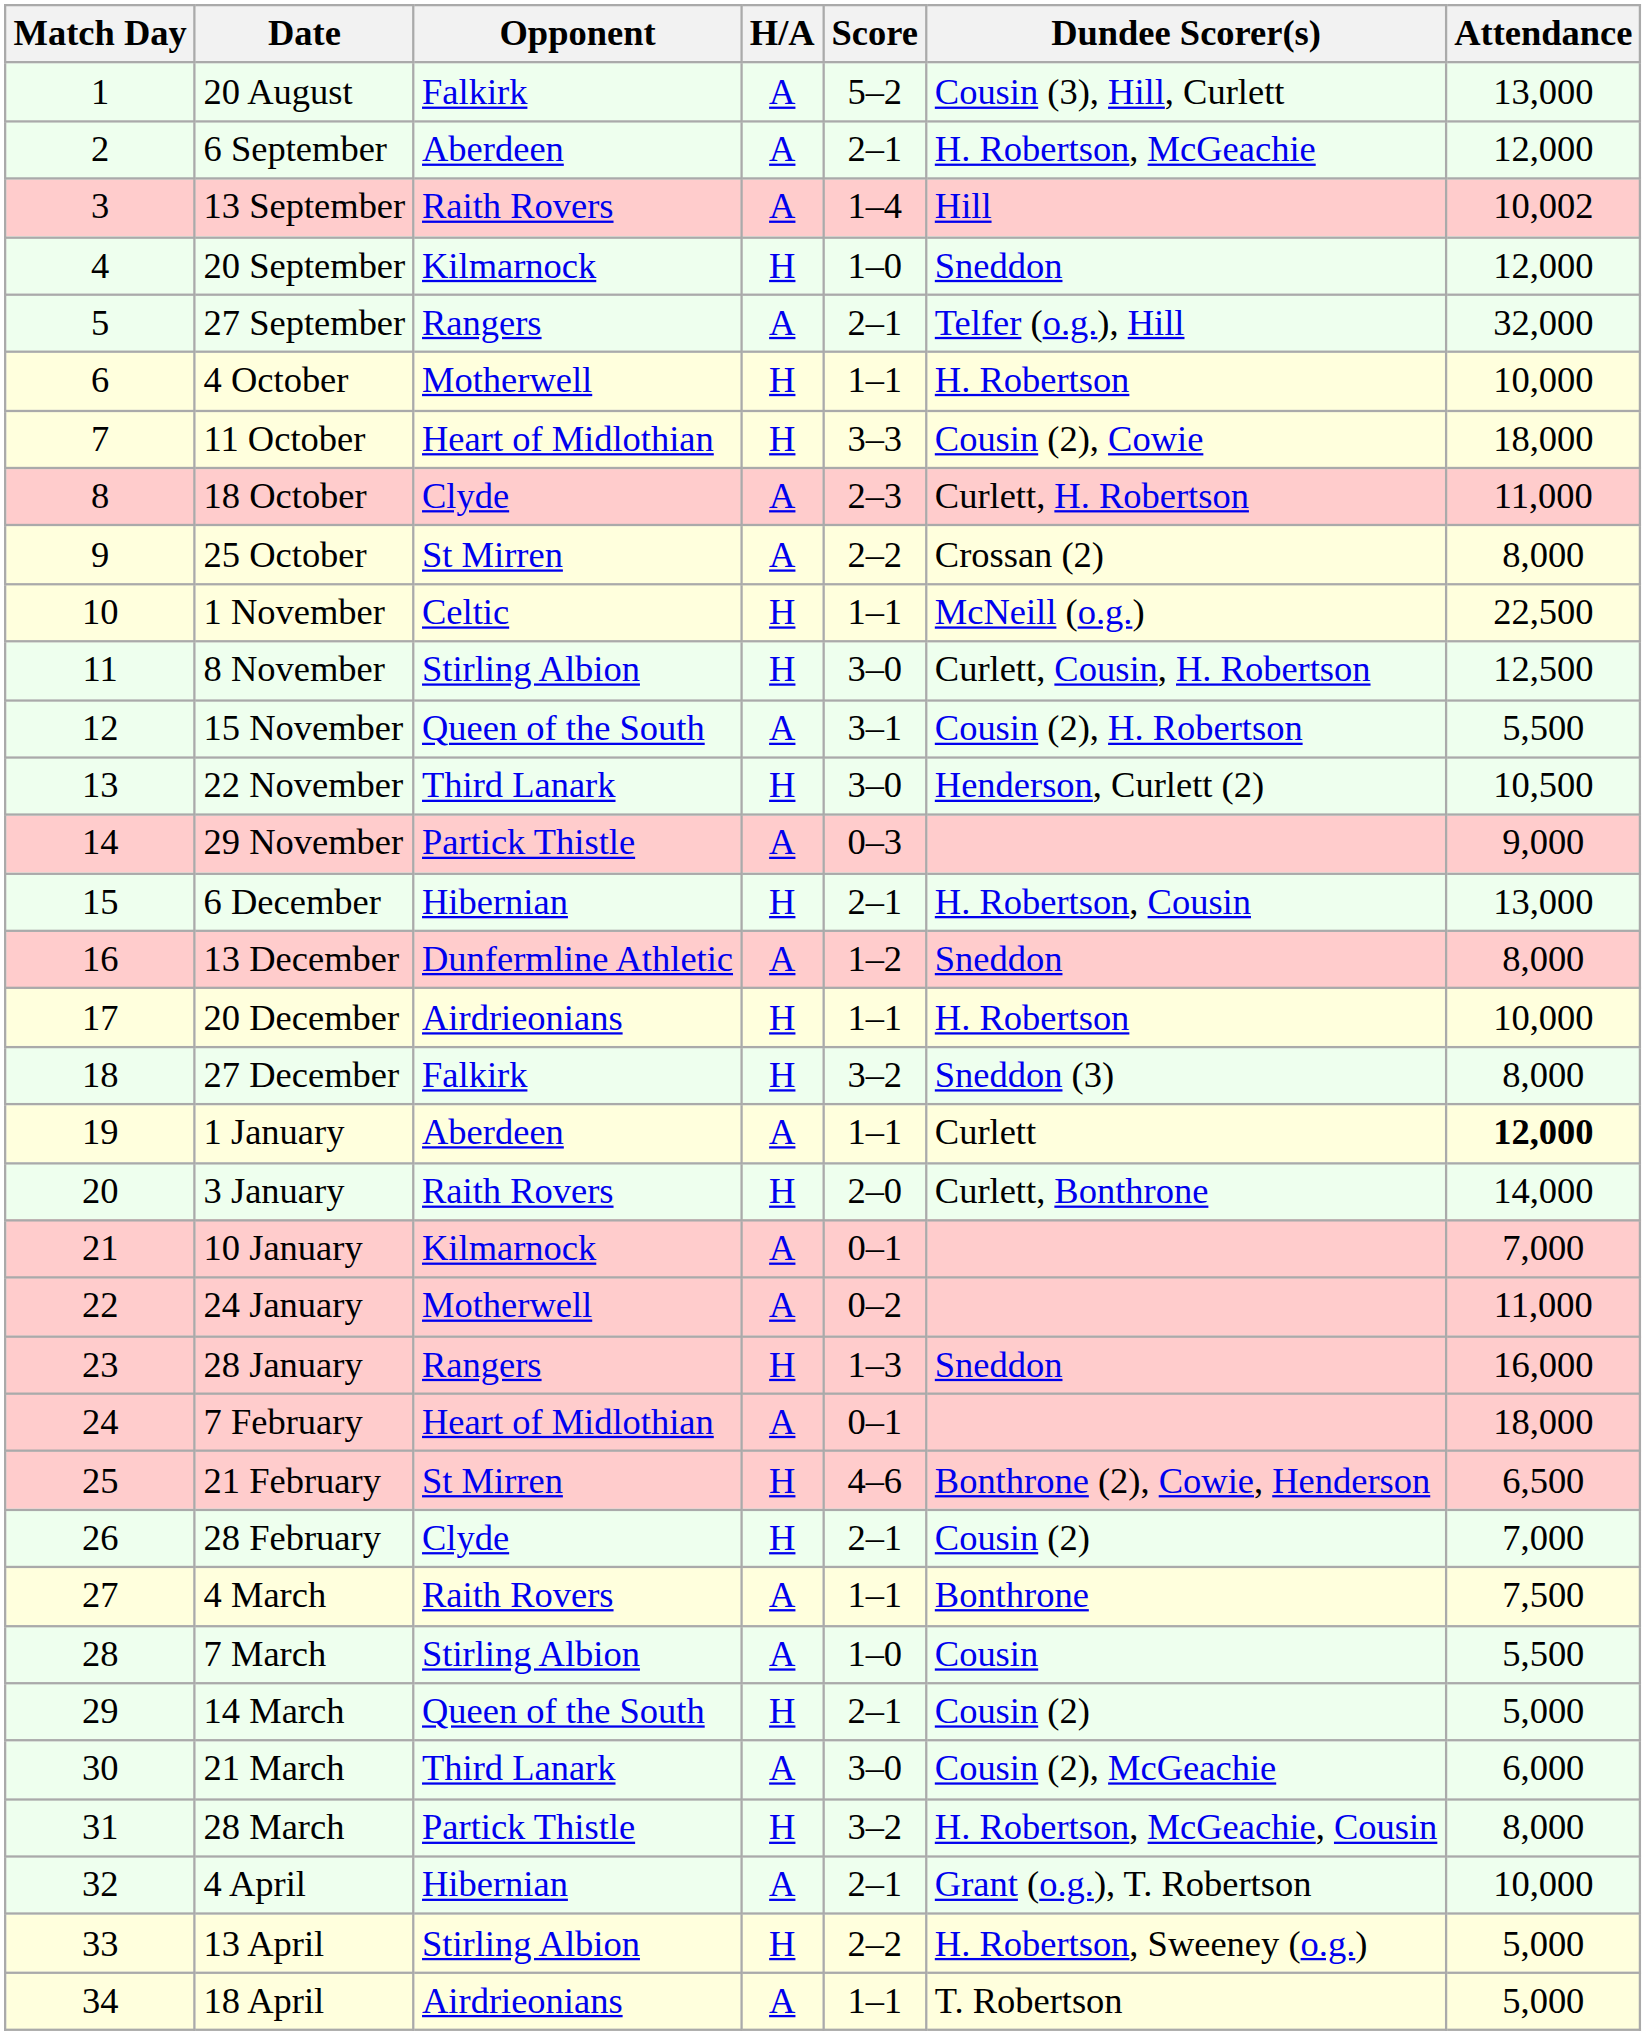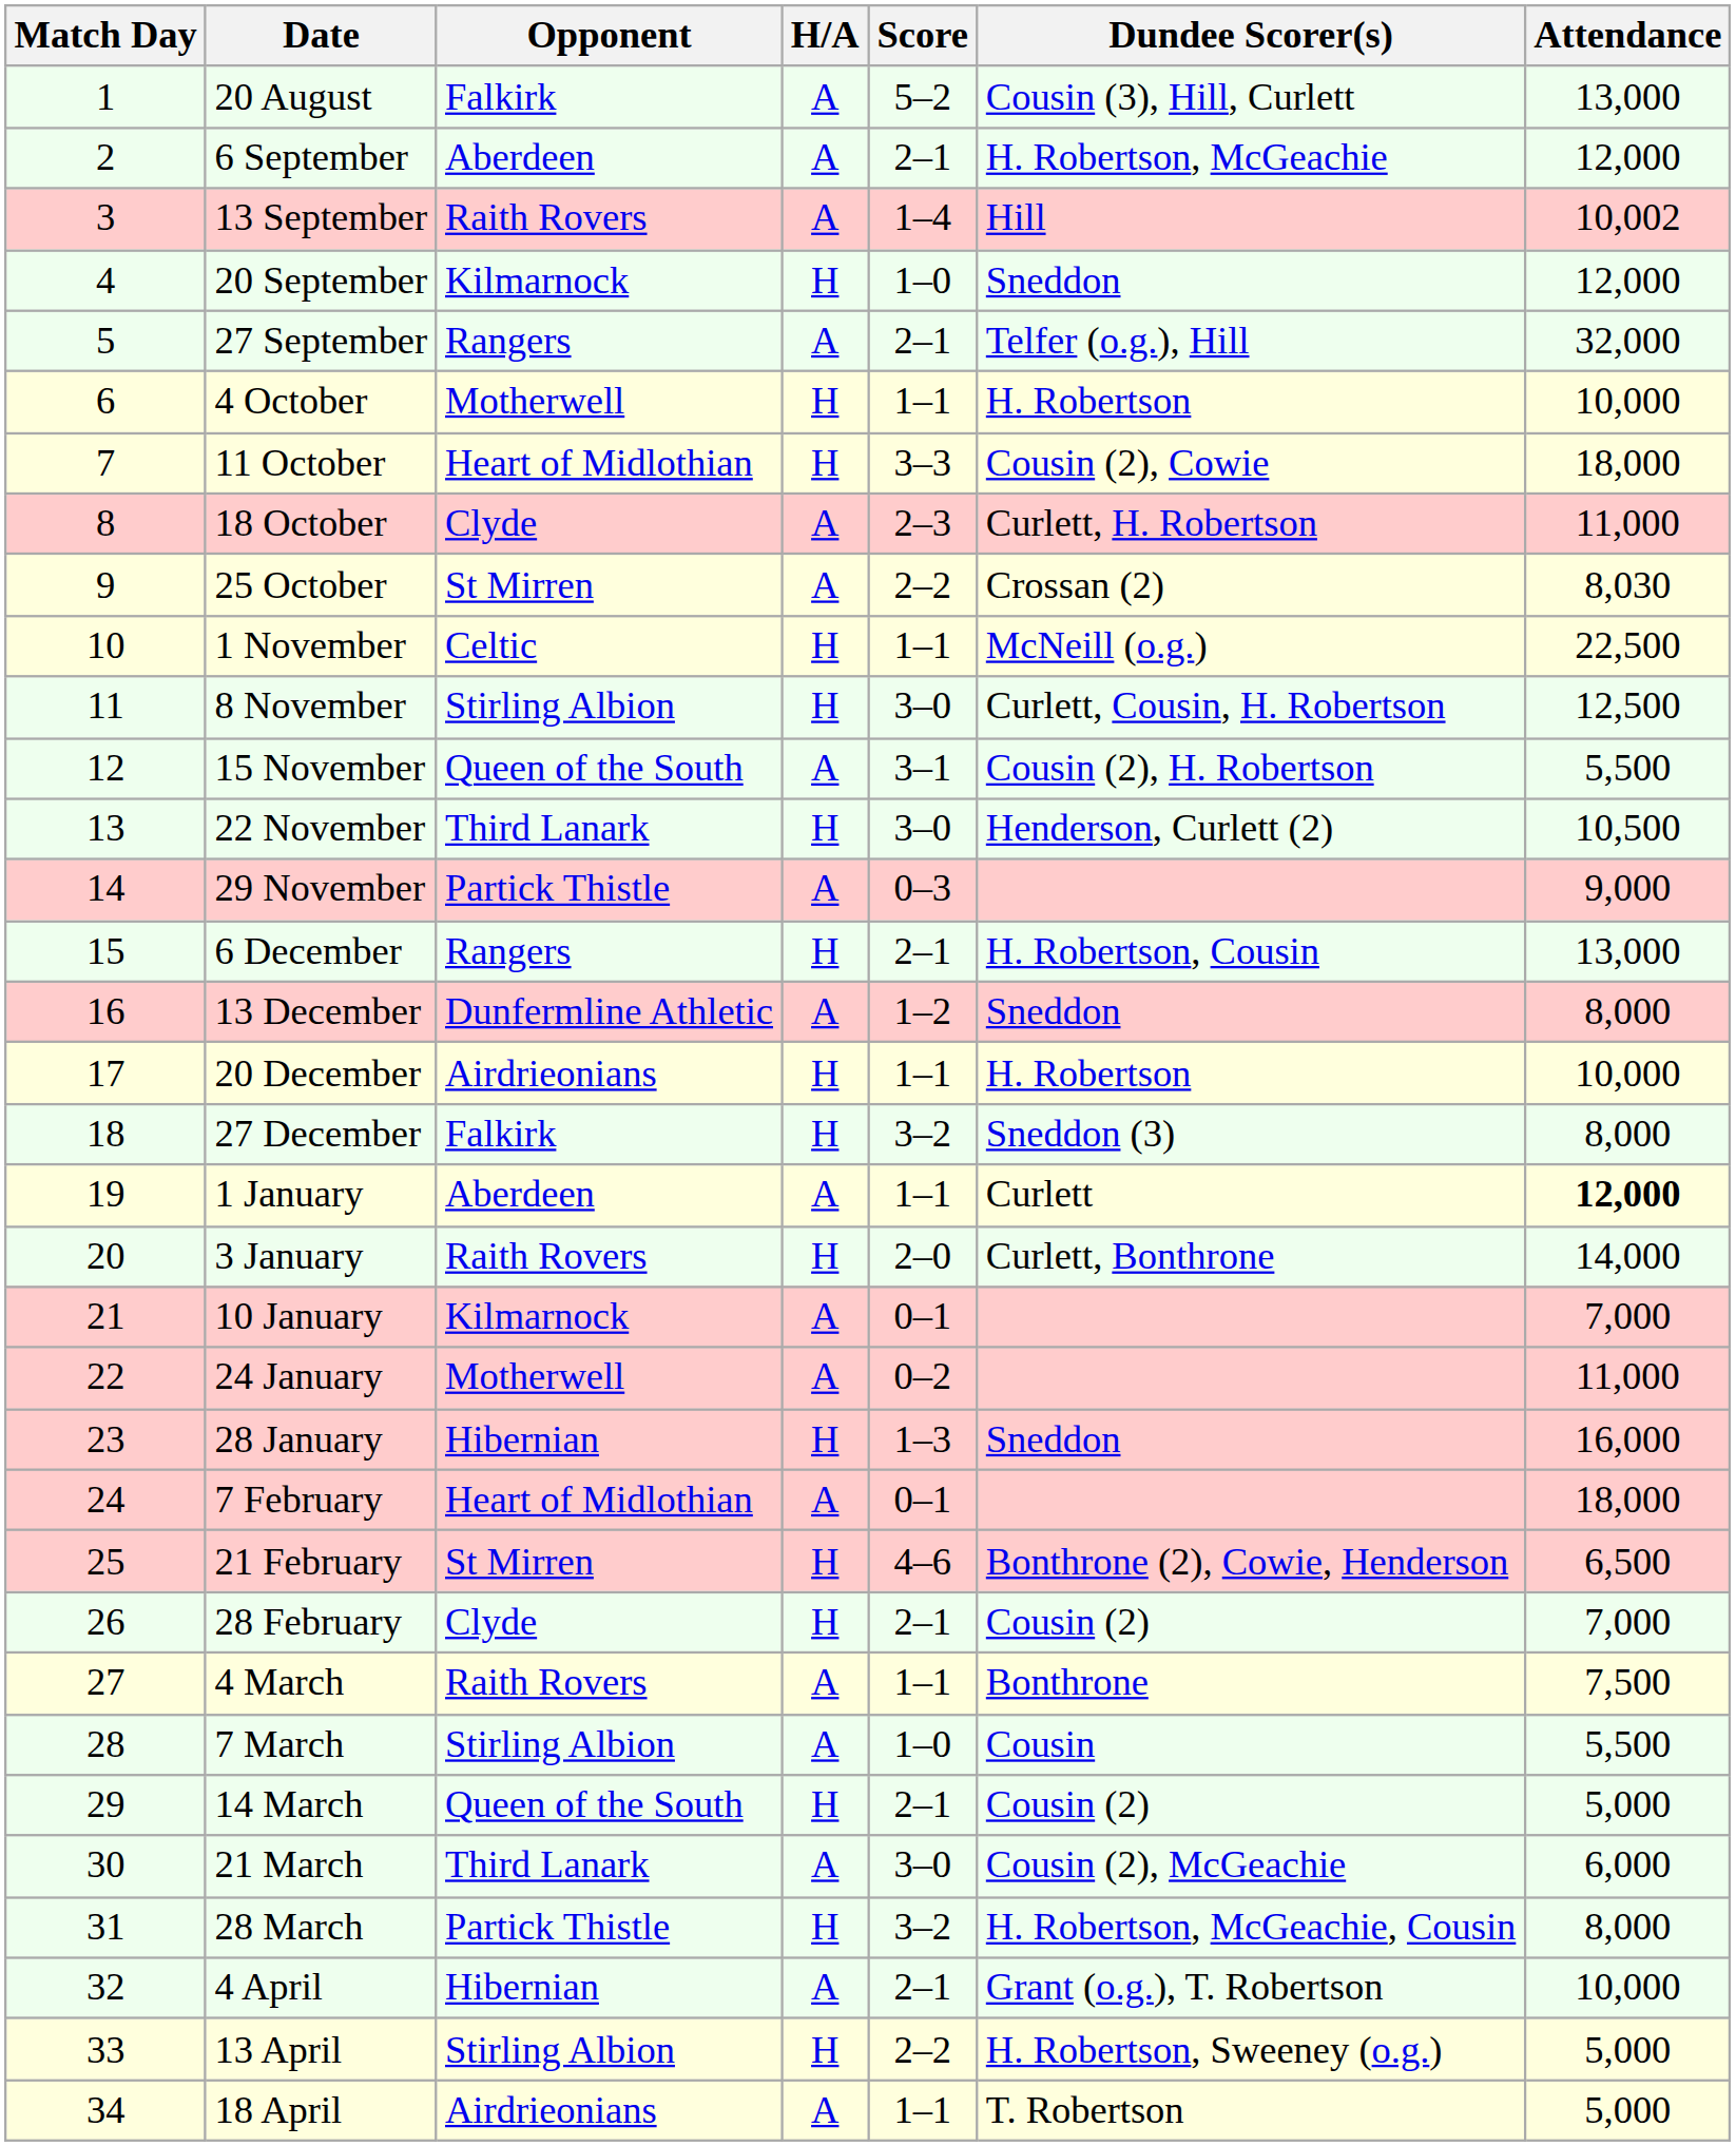 <table class="wikitable" style="text-align:center">
 <tr>
 <th>Match Day</th>
 <th>Date</th>
 <th>Opponent</th>
 <th>H/A</th>
 <th>Score</th>
 <th>Dundee Scorer(s)</th>
 <th>Attendance</th>
 </tr>
 <tr bgcolor="#EEFFEE">
 <td>1</td>
 <td align="left">20 August</td>
 <td align="left"><a href='#'>Falkirk</a></td>
 <td><a href='#'>A</a></td>
 <td>5–2</td>
 <td align="left"><a href='#'>Cousin</a> (3), <a href='#'>Hill</a>, Curlett</td>
 <td>13,000</td>
 </tr>
 <tr bgcolor="#EEFFEE">
 <td>2</td>
 <td align="left">6 September</td>
 <td align="left"><a href='#'>Aberdeen</a></td>
 <td><a href='#'>A</a></td>
 <td>2–1</td>
 <td align="left"><a href='#'>H. Robertson</a>, <a href='#'>McGeachie</a></td>
 <td>12,000</td>
 </tr>
 <tr bgcolor="#FFCCCC">
 <td>3</td>
 <td align="left">13 September</td>
 <td align="left"><a href='#'>Raith Rovers</a></td>
 <td><a href='#'>A</a></td>
 <td>1–4</td>
 <td align="left"><a href='#'>Hill</a></td>
 <td>10,002</td>
 </tr>
 <tr bgcolor="#EEFFEE">
 <td>4</td>
 <td align="left">20 September</td>
 <td align="left"><a href='#'>Kilmarnock</a></td>
 <td><a href='#'>H</a></td>
 <td>1–0</td>
 <td align="left"><a href='#'>Sneddon</a></td>
 <td>12,000</td>
 </tr>
 <tr bgcolor="#EEFFEE">
 <td>5</td>
 <td align="left">27 September</td>
 <td align="left"><a href='#'>Rangers</a></td>
 <td><a href='#'>A</a></td>
 <td>2–1</td>
 <td align="left"><a href='#'>Telfer</a> (<a href='#'>o.g.</a>), <a href='#'>Hill</a></td>
 <td>32,000</td>
 </tr>
 <tr bgcolor="#FFFFDD">
 <td>6</td>
 <td align="left">4 October</td>
 <td align="left"><a href='#'>Motherwell</a></td>
 <td><a href='#'>H</a></td>
 <td>1–1</td>
 <td align="left"><a href='#'>H. Robertson</a></td>
 <td>10,000</td>
 </tr>
 <tr bgcolor="#FFFFDD">
 <td>7</td>
 <td align="left">11 October</td>
 <td align="left"><a href='#'>Heart of Midlothian</a></td>
 <td><a href='#'>H</a></td>
 <td>3–3</td>
 <td align="left"><a href='#'>Cousin</a> (2), <a href='#'>Cowie</a></td>
 <td>18,000</td>
 </tr>
 <tr bgcolor="#FFCCCC">
 <td>8</td>
 <td align="left">18 October</td>
 <td align="left"><a href='#'>Clyde</a></td>
 <td><a href='#'>A</a></td>
 <td>2–3</td>
 <td align="left">Curlett, <a href='#'>H. Robertson</a></td>
 <td>11,000</td>
 </tr>
 <tr bgcolor="#FFFFDD">
 <td>9</td>
 <td align="left">25 October</td>
 <td align="left"><a href='#'>St Mirren</a></td>
 <td><a href='#'>A</a></td>
 <td>2–2</td>
 <td align="left">Crossan (2)</td>
-<td>8,000</td>
+<td>8,030</td>
 </tr>
 <tr bgcolor="#FFFFDD">
 <td>10</td>
 <td align="left">1 November</td>
 <td align="left"><a href='#'>Celtic</a></td>
 <td><a href='#'>H</a></td>
 <td>1–1</td>
 <td align="left"><a href='#'>McNeill</a> (<a href='#'>o.g.</a>)</td>
 <td>22,500</td>
 </tr>
 <tr bgcolor="#EEFFEE">
 <td>11</td>
 <td align="left">8 November</td>
 <td align="left"><a href='#'>Stirling Albion</a></td>
 <td><a href='#'>H</a></td>
 <td>3–0</td>
 <td align="left">Curlett, <a href='#'>Cousin</a>, <a href='#'>H. Robertson</a></td>
 <td>12,500</td>
 </tr>
 <tr bgcolor="#EEFFEE">
 <td>12</td>
 <td align="left">15 November</td>
 <td align="left"><a href='#'>Queen of the South</a></td>
 <td><a href='#'>A</a></td>
 <td>3–1</td>
 <td align="left"><a href='#'>Cousin</a> (2), <a href='#'>H. Robertson</a></td>
 <td>5,500</td>
 </tr>
 <tr bgcolor="#EEFFEE">
 <td>13</td>
 <td align="left">22 November</td>
 <td align="left"><a href='#'>Third Lanark</a></td>
 <td><a href='#'>H</a></td>
 <td>3–0</td>
 <td align="left"><a href='#'>Henderson</a>, Curlett (2)</td>
 <td>10,500</td>
 </tr>
 <tr bgcolor="#FFCCCC">
 <td>14</td>
 <td align="left">29 November</td>
 <td align="left"><a href='#'>Partick Thistle</a></td>
 <td><a href='#'>A</a></td>
 <td>0–3</td>
 <td align="left"></td>
 <td>9,000</td>
 </tr>
 <tr bgcolor="#EEFFEE">
 <td>15</td>
 <td align="left">6 December</td>
-<td align="left"><a href='#'>Hibernian</a></td>
+<td align="left"><a href='#'>Rangers</a></td>
 <td><a href='#'>H</a></td>
 <td>2–1</td>
 <td align="left"><a href='#'>H. Robertson</a>, <a href='#'>Cousin</a></td>
 <td>13,000</td>
 </tr>
 <tr bgcolor="#FFCCCC">
 <td>16</td>
 <td align="left">13 December</td>
 <td align="left"><a href='#'>Dunfermline Athletic</a></td>
 <td><a href='#'>A</a></td>
 <td>1–2</td>
 <td align="left"><a href='#'>Sneddon</a></td>
 <td>8,000</td>
 </tr>
 <tr bgcolor="#FFFFDD">
 <td>17</td>
 <td align="left">20 December</td>
 <td align="left"><a href='#'>Airdrieonians</a></td>
 <td><a href='#'>H</a></td>
 <td>1–1</td>
 <td align="left"><a href='#'>H. Robertson</a></td>
 <td>10,000</td>
 </tr>
 <tr bgcolor="#EEFFEE">
 <td>18</td>
 <td align="left">27 December</td>
 <td align="left"><a href='#'>Falkirk</a></td>
 <td><a href='#'>H</a></td>
 <td>3–2</td>
 <td align="left"><a href='#'>Sneddon</a> (3)</td>
 <td>8,000</td>
 </tr>
 <tr bgcolor="#FFFFDD">
 <td>19</td>
 <td align="left">1 January</td>
 <td align="left"><a href='#'>Aberdeen</a></td>
 <td><a href='#'>A</a></td>
 <td>1–1</td>
 <td align="left">Curlett</td>
 <td><strong>12,000</strong></td>
 </tr>
 <tr bgcolor="#EEFFEE">
 <td>20</td>
 <td align="left">3 January</td>
 <td align="left"><a href='#'>Raith Rovers</a></td>
 <td><a href='#'>H</a></td>
 <td>2–0</td>
 <td align="left">Curlett, <a href='#'>Bonthrone</a></td>
 <td>14,000</td>
 </tr>
 <tr bgcolor="#FFCCCC">
 <td>21</td>
 <td align="left">10 January</td>
 <td align="left"><a href='#'>Kilmarnock</a></td>
 <td><a href='#'>A</a></td>
 <td>0–1</td>
 <td align="left"></td>
 <td>7,000</td>
 </tr>
 <tr bgcolor="#FFCCCC">
 <td>22</td>
 <td align="left">24 January</td>
 <td align="left"><a href='#'>Motherwell</a></td>
 <td><a href='#'>A</a></td>
 <td>0–2</td>
 <td align="left"></td>
 <td>11,000</td>
 </tr>
 <tr bgcolor="#FFCCCC">
 <td>23</td>
 <td align="left">28 January</td>
-<td align="left"><a href='#'>Rangers</a></td>
+<td align="left"><a href='#'>Hibernian</a></td>
 <td><a href='#'>H</a></td>
 <td>1–3</td>
 <td align="left"><a href='#'>Sneddon</a></td>
 <td>16,000</td>
 </tr>
 <tr bgcolor="#FFCCCC">
 <td>24</td>
 <td align="left">7 February</td>
 <td align="left"><a href='#'>Heart of Midlothian</a></td>
 <td><a href='#'>A</a></td>
 <td>0–1</td>
 <td align="left"></td>
 <td>18,000</td>
 </tr>
 <tr bgcolor="#FFCCCC">
 <td>25</td>
 <td align="left">21 February</td>
 <td align="left"><a href='#'>St Mirren</a></td>
 <td><a href='#'>H</a></td>
 <td>4–6</td>
 <td align="left"><a href='#'>Bonthrone</a> (2), <a href='#'>Cowie</a>, <a href='#'>Henderson</a></td>
 <td>6,500</td>
 </tr>
 <tr bgcolor="#EEFFEE">
 <td>26</td>
 <td align="left">28 February</td>
 <td align="left"><a href='#'>Clyde</a></td>
 <td><a href='#'>H</a></td>
 <td>2–1</td>
 <td align="left"><a href='#'>Cousin</a> (2)</td>
 <td>7,000</td>
 </tr>
 <tr bgcolor="#FFFFDD">
 <td>27</td>
 <td align="left">4 March</td>
 <td align="left"><a href='#'>Raith Rovers</a></td>
 <td><a href='#'>A</a></td>
 <td>1–1</td>
 <td align="left"><a href='#'>Bonthrone</a></td>
 <td>7,500</td>
 </tr>
 <tr bgcolor="#EEFFEE">
 <td>28</td>
 <td align="left">7 March</td>
 <td align="left"><a href='#'>Stirling Albion</a></td>
 <td><a href='#'>A</a></td>
 <td>1–0</td>
 <td align="left"><a href='#'>Cousin</a></td>
 <td>5,500</td>
 </tr>
 <tr bgcolor="#EEFFEE">
 <td>29</td>
 <td align="left">14 March</td>
 <td align="left"><a href='#'>Queen of the South</a></td>
 <td><a href='#'>H</a></td>
 <td>2–1</td>
 <td align="left"><a href='#'>Cousin</a> (2)</td>
 <td>5,000</td>
 </tr>
 <tr bgcolor="#EEFFEE">
 <td>30</td>
 <td align="left">21 March</td>
 <td align="left"><a href='#'>Third Lanark</a></td>
 <td><a href='#'>A</a></td>
 <td>3–0</td>
 <td align="left"><a href='#'>Cousin</a> (2), <a href='#'>McGeachie</a></td>
 <td>6,000</td>
 </tr>
 <tr bgcolor="#EEFFEE">
 <td>31</td>
 <td align="left">28 March</td>
 <td align="left"><a href='#'>Partick Thistle</a></td>
 <td><a href='#'>H</a></td>
 <td>3–2</td>
 <td align="left"><a href='#'>H. Robertson</a>, <a href='#'>McGeachie</a>, <a href='#'>Cousin</a></td>
 <td>8,000</td>
 </tr>
 <tr bgcolor="#EEFFEE">
 <td>32</td>
 <td align="left">4 April</td>
 <td align="left"><a href='#'>Hibernian</a></td>
 <td><a href='#'>A</a></td>
 <td>2–1</td>
 <td align="left"><a href='#'>Grant</a> (<a href='#'>o.g.</a>), T. Robertson</td>
 <td>10,000</td>
 </tr>
 <tr bgcolor="#FFFFDD">
 <td>33</td>
 <td align="left">13 April</td>
 <td align="left"><a href='#'>Stirling Albion</a></td>
 <td><a href='#'>H</a></td>
 <td>2–2</td>
 <td align="left"><a href='#'>H. Robertson</a>, Sweeney (<a href='#'>o.g.</a>)</td>
 <td>5,000</td>
 </tr>
 <tr bgcolor="#FFFFDD">
 <td>34</td>
 <td align="left">18 April</td>
 <td align="left"><a href='#'>Airdrieonians</a></td>
 <td><a href='#'>A</a></td>
 <td>1–1</td>
 <td align="left">T. Robertson</td>
 <td>5,000</td>
 </tr>
 </table>
